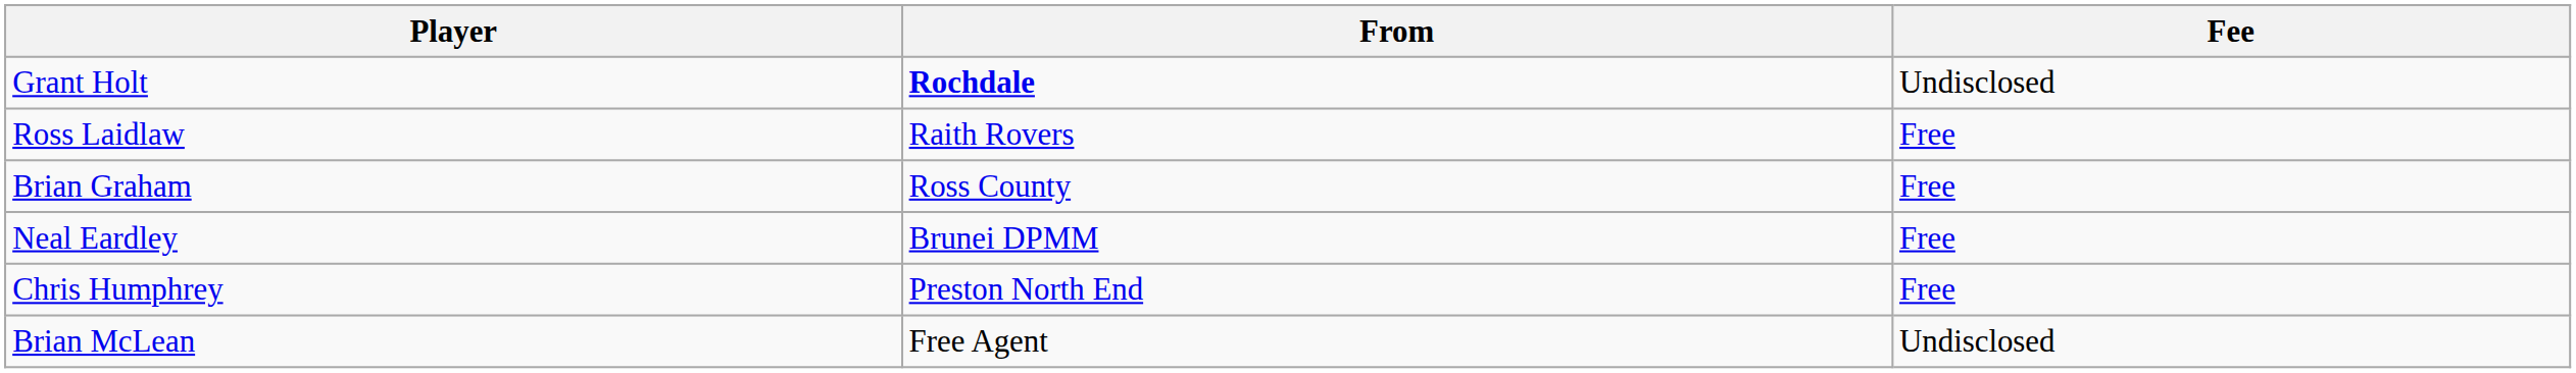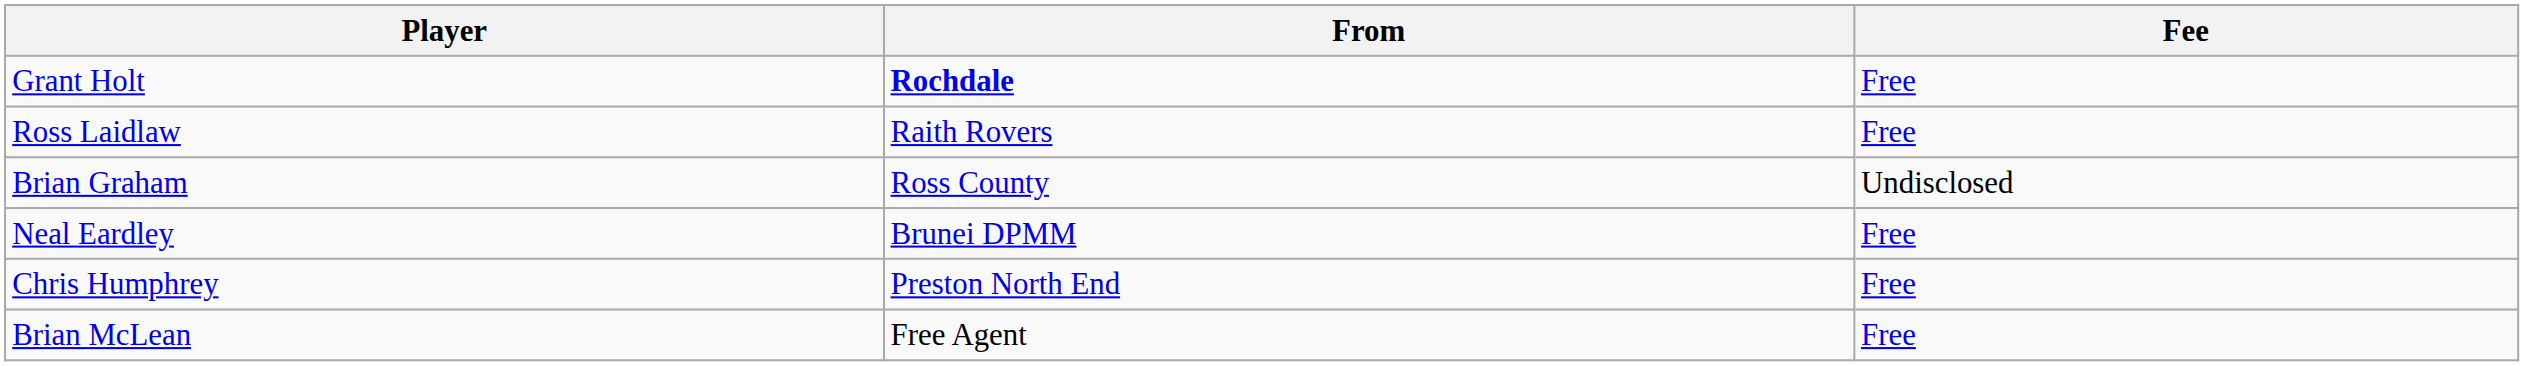 <table class="wikitable" style="text-align:center; font-size:95%;width:98%; text-align:left">
 <tr>
 <th>Player</th>
 <th>From</th>
 <th>Fee</th>
 </tr>
 <tr>
 <td> <a href='#'>Grant Holt</a></td>
 <td><strong> <a href='#'>Rochdale</a></strong></td>
-<td>Undisclosed</td>
+<td><a href='#'>Free</a></td>
 </tr>
 <tr>
 <td> <a href='#'>Ross Laidlaw</a></td>
 <td> <a href='#'>Raith Rovers</a></td>
 <td><a href='#'>Free</a></td>
 </tr>
 <tr>
 <td> <a href='#'>Brian Graham</a></td>
 <td> <a href='#'>Ross County</a></td>
-<td><a href='#'>Free</a></td>
+<td>Undisclosed</td>
 </tr>
 <tr>
 <td> <a href='#'>Neal Eardley</a></td>
 <td> <a href='#'>Brunei DPMM</a></td>
 <td><a href='#'>Free</a></td>
 </tr>
 <tr>
 <td> <a href='#'>Chris Humphrey</a></td>
 <td> <a href='#'>Preston North End</a></td>
 <td><a href='#'>Free</a></td>
 </tr>
 <tr>
 <td> <a href='#'>Brian McLean</a></td>
 <td>Free Agent</td>
-<td>Undisclosed</td>
+<td><a href='#'>Free</a></td>
 </tr>
 </table>
